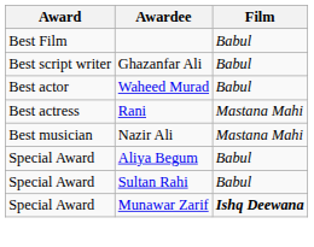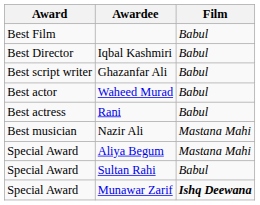 <table class="wikitable">
 <tr>
 <th>Award</th>
 <th>Awardee</th>
 <th>Film</th>
 </tr>
 <tr>
 <td>Best Film</td>
 <td></td>
+<td><em>Babul</em></td>
+</tr>
+<tr>
+<td>Best Director</td>
+<td>Iqbal Kashmiri</td>
 <td><em>Babul</em></td>
 </tr>
 <tr>
 <td>Best script writer</td>
 <td>Ghazanfar Ali</td>
 <td><em>Babul</em></td>
 </tr>
 <tr>
 <td>Best actor</td>
 <td><a href='#'>Waheed Murad</a></td>
 <td><em>Babul</em></td>
 </tr>
 <tr>
 <td>Best actress</td>
 <td><a href='#'>Rani</a></td>
-<td><em>Mastana Mahi</em></td>
+<td><em>Babul</em></td>
 </tr>
 <tr>
 <td>Best musician</td>
 <td>Nazir Ali</td>
 <td><em>Mastana Mahi</em></td>
 </tr>
 <tr>
 <td>Special Award</td>
 <td><a href='#'>Aliya Begum</a></td>
-<td><em>Babul</em></td>
+<td><em>Mastana Mahi</em></td>
 </tr>
 <tr>
 <td>Special Award</td>
 <td><a href='#'>Sultan Rahi</a></td>
 <td><em>Babul</em></td>
 </tr>
 <tr>
 <td>Special Award</td>
 <td><a href='#'>Munawar Zarif</a></td>
 <td><strong><em>Ishq Deewana</em></strong></td>
 </tr>
 </table>
